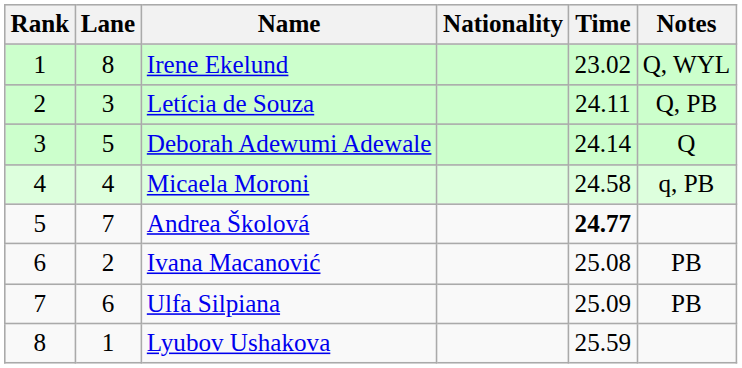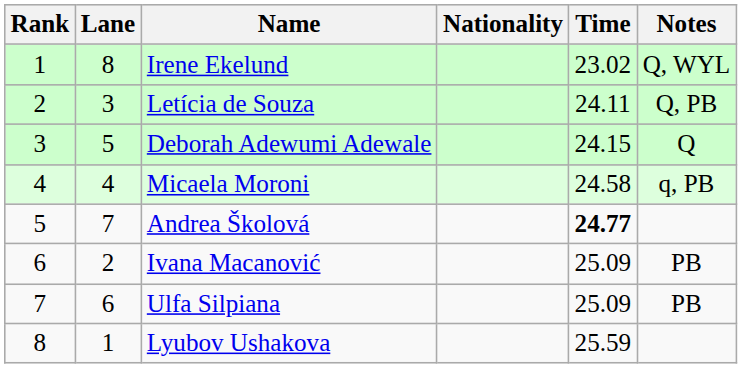 <table class="wikitable sortable" style="text-align:center">
 <tr>
 <th>Rank</th>
 <th>Lane</th>
 <th>Name</th>
 <th>Nationality</th>
 <th>Time</th>
 <th>Notes</th>
 </tr>
 <tr bgcolor=ccffcc>
 <td>1</td>
 <td>8</td>
 <td align=left><a href='#'>Irene Ekelund</a></td>
 <td align=left></td>
 <td>23.02</td>
 <td>Q, WYL</td>
 </tr>
 <tr bgcolor=ccffcc>
 <td>2</td>
 <td>3</td>
 <td align=left><a href='#'>Letícia de Souza</a></td>
 <td align=left></td>
 <td>24.11</td>
 <td>Q, PB</td>
 </tr>
 <tr bgcolor=ccffcc>
 <td>3</td>
 <td>5</td>
 <td align=left><a href='#'>Deborah Adewumi Adewale</a></td>
 <td align=left></td>
-<td>24.14</td>
+<td>24.15</td>
 <td>Q</td>
 </tr>
 <tr bgcolor=ddffdd>
 <td>4</td>
 <td>4</td>
 <td align=left><a href='#'>Micaela Moroni</a></td>
 <td align=left></td>
 <td>24.58</td>
 <td>q, PB</td>
 </tr>
 <tr>
 <td>5</td>
 <td>7</td>
 <td align=left><a href='#'>Andrea Školová</a></td>
 <td align=left></td>
 <td><strong>24.77</strong></td>
 <td></td>
 </tr>
 <tr>
 <td>6</td>
 <td>2</td>
 <td align=left><a href='#'>Ivana Macanović</a></td>
 <td align=left></td>
-<td>25.08</td>
+<td>25.09</td>
 <td>PB</td>
 </tr>
 <tr>
 <td>7</td>
 <td>6</td>
 <td align=left><a href='#'>Ulfa Silpiana</a></td>
 <td align=left></td>
 <td>25.09</td>
 <td>PB</td>
 </tr>
 <tr>
 <td>8</td>
 <td>1</td>
 <td align=left><a href='#'>Lyubov Ushakova</a></td>
 <td align=left></td>
 <td>25.59</td>
 <td></td>
 </tr>
 </table>
